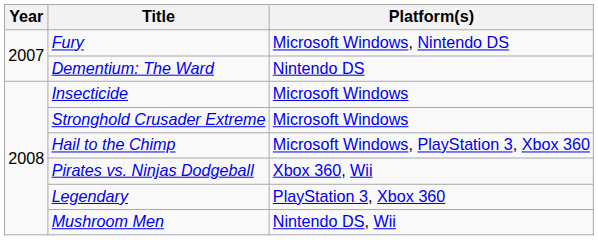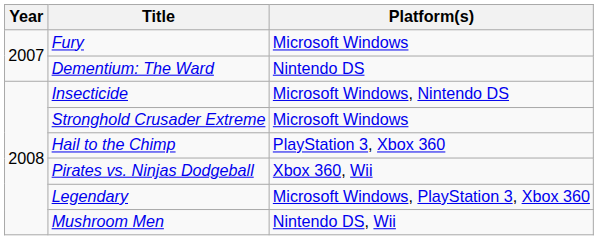 <table class="wikitable sortable">
 <tr>
 <th>Year</th>
 <th>Title</th>
 <th>Platform(s)</th>
 </tr>
 <tr>
 <td rowspan="2">2007</td>
 <td><em><a href='#'>Fury</a></em></td>
-<td><a href='#'>Microsoft Windows</a>, <a href='#'>Nintendo DS</a></td>
+<td><a href='#'>Microsoft Windows</a></td>
 </tr>
 <tr>
 <td><em><a href='#'>Dementium: The Ward</a></em></td>
 <td><a href='#'>Nintendo DS</a></td>
 </tr>
 <tr>
 <td rowspan="6">2008</td>
 <td><em><a href='#'>Insecticide</a></em></td>
-<td><a href='#'>Microsoft Windows</a></td>
+<td><a href='#'>Microsoft Windows</a>, <a href='#'>Nintendo DS</a></td>
 </tr>
 <tr>
 <td><em><a href='#'>Stronghold Crusader Extreme</a></em></td>
 <td><a href='#'>Microsoft Windows</a></td>
 </tr>
 <tr>
 <td><em><a href='#'>Hail to the Chimp</a></em></td>
-<td><a href='#'>Microsoft Windows</a>, <a href='#'>PlayStation 3</a>, <a href='#'>Xbox 360</a></td>
+<td><a href='#'>PlayStation 3</a>, <a href='#'>Xbox 360</a></td>
 </tr>
 <tr>
 <td><em><a href='#'>Pirates vs. Ninjas Dodgeball</a></em></td>
 <td><a href='#'>Xbox 360</a>, <a href='#'>Wii</a></td>
 </tr>
 <tr>
 <td><em><a href='#'>Legendary</a></em></td>
-<td><a href='#'>PlayStation 3</a>, <a href='#'>Xbox 360</a></td>
+<td><a href='#'>Microsoft Windows</a>, <a href='#'>PlayStation 3</a>, <a href='#'>Xbox 360</a></td>
 </tr>
 <tr>
 <td><em><a href='#'>Mushroom Men</a></em></td>
 <td><a href='#'>Nintendo DS</a>, <a href='#'>Wii</a></td>
 </tr>
 </table>
